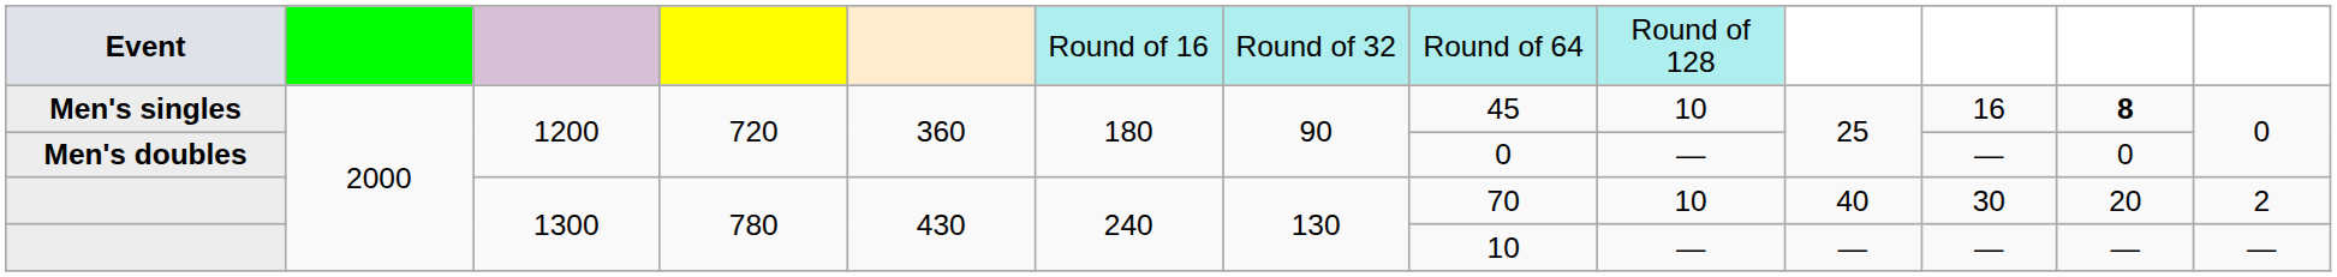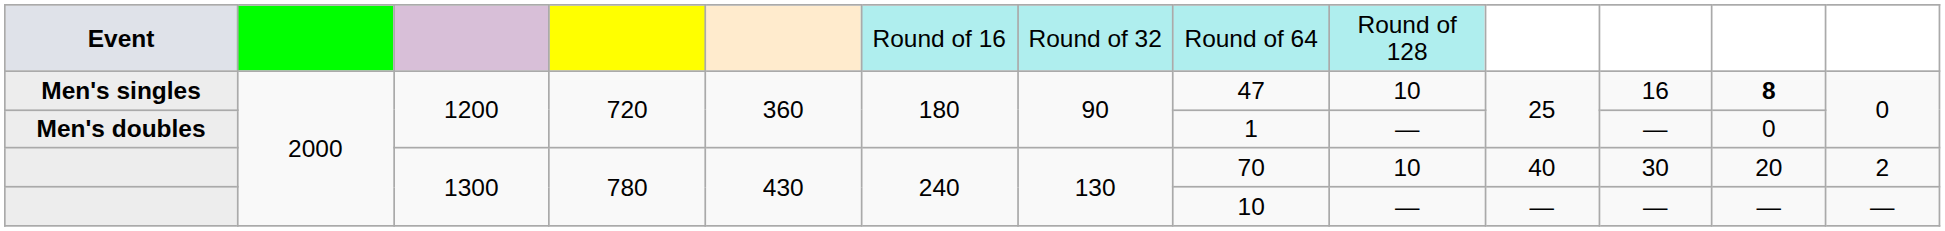 <table class="wikitable" style="font-size:90%;text-align:center">
 <tr>
 <td style="width:130px; background:#dfe2e9;"><strong>Event</strong></td>
 <td style="width:85px; background:lime;"><strong></strong></td>
 <td style="width:85px; background:thistle;"></td>
 <td style="width:85px; background:#ff0;"></td>
 <td style="width:85px; background:#ffebcd;"></td>
 <td style="width:85px; background:#afeeee;">Round of 16</td>
 <td style="width:85px; background:#afeeee;">Round of 32</td>
 <td style="width:85px; background:#afeeee;">Round of 64</td>
 <td style="width:85px; background:#afeeee;">Round of 128</td>
 <td style="width:60px; background:#ffffff;"></td>
 <td style="width:60px; background:#ffffff;"></td>
 <td style="width:60px; background:#ffffff;"></td>
 <td style="width:60px; background:#ffffff;"></td>
 </tr>
 <tr>
 <th style="background:#ededed;">Men's singles</th>
 <td rowspan="4">2000</td>
 <td rowspan="2">1200</td>
 <td rowspan="2">720</td>
 <td rowspan="2">360</td>
 <td rowspan="2">180</td>
 <td rowspan="2">90</td>
-<td>45</td>
+<td>47</td>
 <td>10</td>
 <td rowspan="2">25</td>
 <td>16</td>
 <td><strong>8</strong></td>
 <td rowspan="2">0</td>
 </tr>
 <tr>
 <th style="background:#ededed;">Men's doubles</th>
-<td>0</td>
+<td>1</td>
 <td>—</td>
 <td>—</td>
 <td>0</td>
 </tr>
 <tr>
 <th style="background:#ededed;"></th>
 <td rowspan="2">1300</td>
 <td rowspan="2">780</td>
 <td rowspan="2">430</td>
 <td rowspan="2">240</td>
 <td rowspan="2">130</td>
 <td>70</td>
 <td>10</td>
 <td>40</td>
 <td>30</td>
 <td>20</td>
 <td>2</td>
 </tr>
 <tr>
 <th style="background:#ededed;"></th>
 <td>10</td>
 <td>—</td>
 <td>—</td>
 <td>—</td>
 <td>—</td>
 <td>—</td>
 </tr>
 </table>
